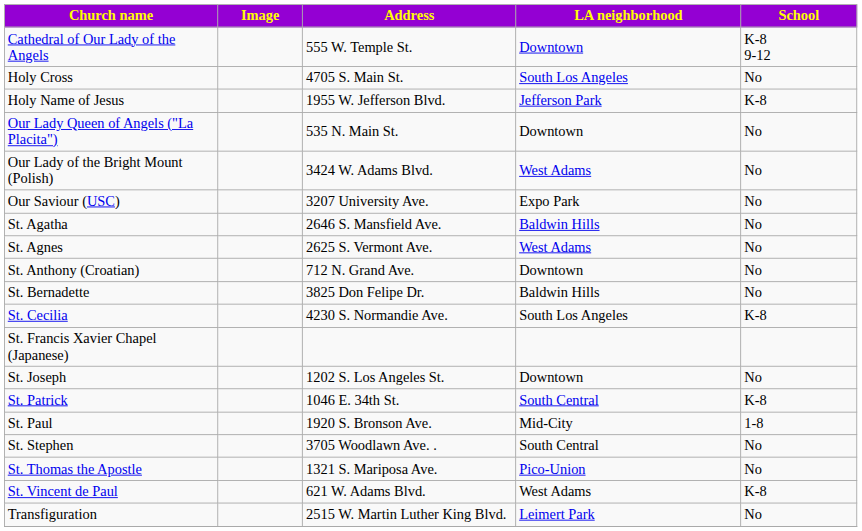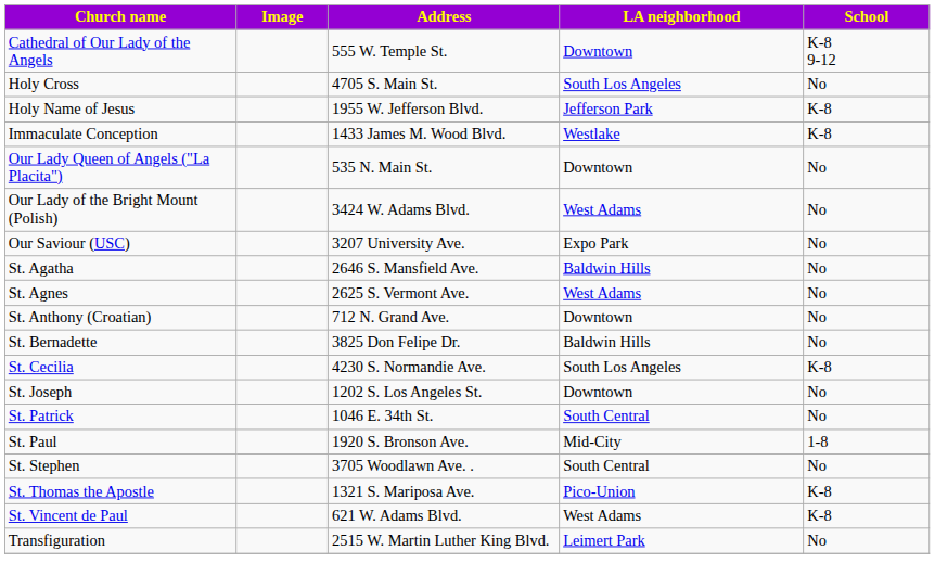 <table class="wikitable sortable" style="width:75%">
 <tr>
 <th style="background:darkviolet; color:yellow;" width="25%"><strong>Church name</strong></th>
 <th style="background:darkviolet; color:yellow;" width="10%"><strong>Image</strong></th>
 <th style="background:darkviolet; color:yellow;" width="25%"><strong>Address</strong></th>
 <th style="background:darkviolet; color:yellow;" width="15"><strong>LA neighborhood</strong></th>
 <th style="background:darkviolet; color:yellow;" width="15"><strong>School</strong></th>
 </tr>
 <tr>
 <td><a href='#'>Cathedral of Our Lady of the Angels</a></td>
 <td></td>
 <td>555 W. Temple St. <small></small></td>
 <td><a href='#'>Downtown</a></td>
 <td>K-8<br>9-12</td>
 </tr>
 <tr ->
 <td>Holy Cross</td>
 <td></td>
 <td>4705 S. Main St. <small></small></td>
 <td><a href='#'>South Los Angeles</a></td>
 <td>No</td>
 </tr>
 <tr ->
 <td>Holy Name of Jesus</td>
 <td></td>
 <td>1955 W. Jefferson Blvd. <small></small></td>
 <td><a href='#'>Jefferson Park</a></td>
+<td>K-8</td>
+</tr>
+<tr ->
+<td>Immaculate Conception</td>
+<td></td>
+<td>1433 James M. Wood Blvd. <small></small></td>
+<td><a href='#'>Westlake</a></td>
 <td>K-8</td>
 </tr>
 <tr ->
 <td><a href='#'>Our Lady Queen of Angels ("La Placita")</a></td>
 <td></td>
 <td>535 N. Main St. <small></small></td>
 <td>Downtown</td>
 <td>No</td>
 </tr>
 <tr ->
 <td>Our Lady of the Bright Mount (Polish)</td>
 <td></td>
 <td>3424 W. Adams Blvd. <small></small></td>
 <td><a href='#'>West Adams</a></td>
 <td>No</td>
 </tr>
 <tr ->
 <td>Our Saviour (<a href='#'>USC</a>)</td>
 <td></td>
 <td>3207 University Ave. <small></small></td>
 <td>Expo Park</td>
 <td>No</td>
 </tr>
 <tr ->
 <td>St. Agatha</td>
 <td></td>
 <td>2646 S. Mansfield Ave. <small></small></td>
 <td><a href='#'>Baldwin Hills</a></td>
 <td>No</td>
 </tr>
 <tr ->
 <td>St. Agnes</td>
 <td></td>
 <td>2625 S. Vermont Ave. <small></small></td>
 <td><a href='#'>West Adams</a></td>
 <td>No</td>
 </tr>
 <tr ->
 <td>St. Anthony (Croatian)</td>
 <td></td>
 <td>712 N. Grand Ave. <small></small></td>
 <td>Downtown</td>
 <td>No</td>
 </tr>
 <tr ->
 <td>St. Bernadette</td>
 <td></td>
 <td>3825 Don Felipe Dr. <small></small></td>
 <td>Baldwin Hills</td>
 <td>No</td>
 </tr>
 <tr ->
 <td><a href='#'>St. Cecilia</a></td>
 <td></td>
 <td>4230 S. Normandie Ave. <small></small></td>
 <td>South Los Angeles</td>
 <td>K-8</td>
 </tr>
-<tr>
-<td>St. Francis Xavier Chapel (Japanese)</td>
-<td></td>
-<td></td>
-<td></td>
-<td></td>
-</tr>
 <tr ->
 <td>St. Joseph</td>
 <td></td>
 <td>1202 S. Los Angeles St. <small></small></td>
 <td>Downtown</td>
 <td>No</td>
 </tr>
 <tr ->
 <td><a href='#'>St. Patrick</a></td>
 <td></td>
 <td>1046 E. 34th St. <small></small></td>
 <td><a href='#'>South Central</a></td>
-<td>K-8</td>
+<td>No</td>
 </tr>
 <tr ->
 <td>St. Paul</td>
 <td></td>
 <td>1920 S. Bronson Ave. <small></small></td>
 <td>Mid-City</td>
 <td>1-8</td>
 </tr>
 <tr ->
 <td>St. Stephen</td>
 <td></td>
 <td>3705 Woodlawn Ave. .<small></small></td>
 <td>South Central</td>
 <td>No</td>
 </tr>
 <tr ->
 <td><a href='#'>St. Thomas the Apostle</a></td>
 <td></td>
 <td>1321 S. Mariposa Ave. <small></small></td>
 <td><a href='#'>Pico-Union</a></td>
-<td>No</td>
+<td>K-8</td>
 </tr>
 <tr ->
 <td><a href='#'>St. Vincent de Paul</a></td>
 <td></td>
 <td>621 W. Adams Blvd. <small></small></td>
 <td>West Adams</td>
 <td>K-8</td>
 </tr>
 <tr ->
 <td>Transfiguration</td>
 <td></td>
 <td>2515 W. Martin Luther King Blvd. <small></small></td>
 <td><a href='#'>Leimert Park</a></td>
 <td>No</td>
 </tr>
 <tr ->
 </tr>
 </table>
